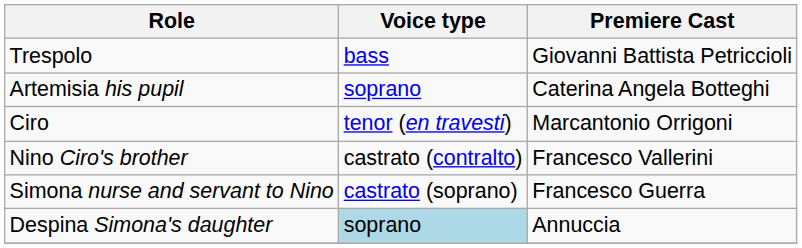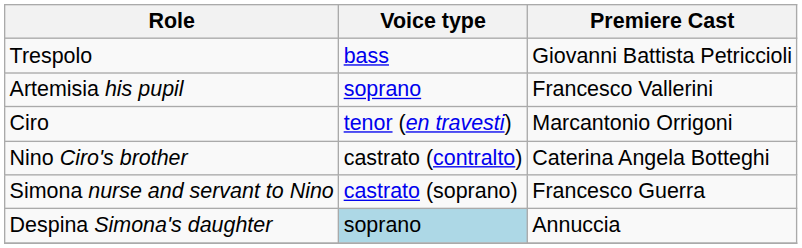 <table class="wikitable">
 <tr>
 <th>Role</th>
 <th>Voice type</th>
 <th>Premiere Cast</th>
 </tr>
 <tr>
 <td>Trespolo</td>
 <td><a href='#'>bass</a></td>
 <td>Giovanni Battista Petriccioli</td>
 </tr>
 <tr>
 <td>Artemisia <em>his pupil</em></td>
 <td><a href='#'>soprano</a></td>
-<td>Caterina Angela Botteghi</td>
+<td>Francesco Vallerini</td>
 </tr>
 <tr>
 <td>Ciro</td>
 <td><a href='#'>tenor</a> (<em><a href='#'>en travesti</a></em>)</td>
 <td>Marcantonio Orrigoni</td>
 </tr>
 <tr>
 <td>Nino <em>Ciro's brother</em></td>
 <td>castrato (<a href='#'>contralto</a>)</td>
-<td>Francesco Vallerini</td>
+<td>Caterina Angela Botteghi</td>
 </tr>
 <tr>
 <td>Simona <em>nurse and servant to Nino</em></td>
 <td><a href='#'>castrato</a> (soprano)</td>
 <td>Francesco Guerra</td>
 </tr>
 <tr>
 <td>Despina <em>Simona's daughter</em></td>
 <td style="background: lightblue;">soprano</td>
 <td>Annuccia</td>
 </tr>
 <tr>
 </tr>
 </table>
